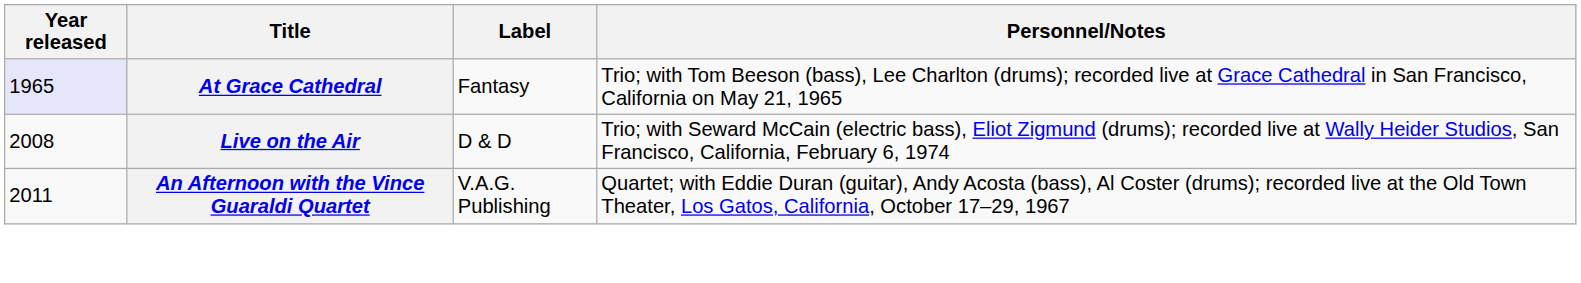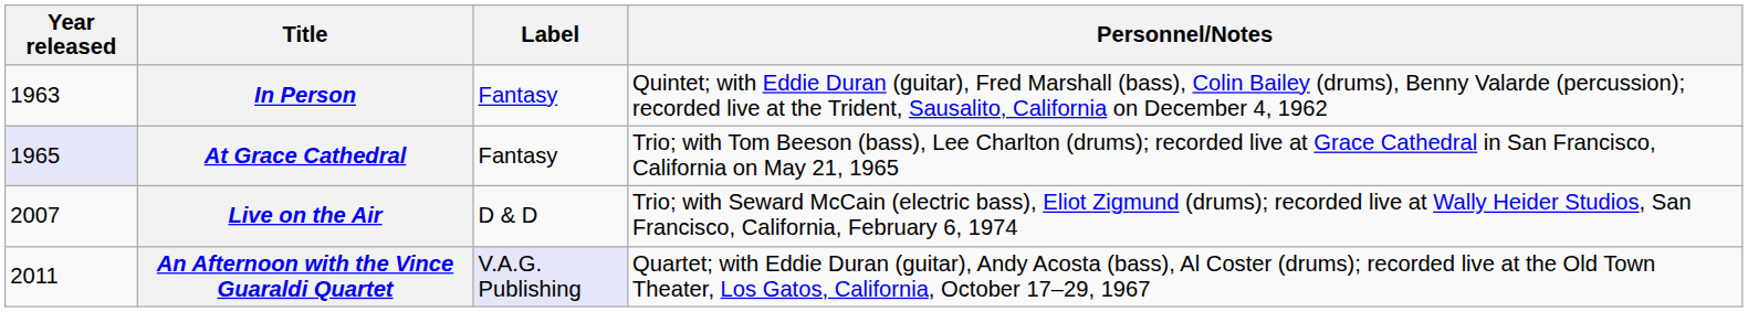 <table class="wikitable sortable">
 <tr>
 <th scope="col">Year released</th>
 <th scope="col">Title</th>
 <th scope="col">Label</th>
 <th scope="col">Personnel/Notes</th>
 </tr>
 <tr>
+<td>1963</td>
+<th scope="row"><em><a href='#'>In Person</a></em></th>
+<td><a href='#'>Fantasy</a></td>
+<td>Quintet; with <a href='#'>Eddie Duran</a> (guitar), Fred Marshall (bass), <a href='#'>Colin Bailey</a> (drums), Benny Valarde (percussion); recorded live at the Trident, <a href='#'>Sausalito, California</a> on December 4, 1962</td>
+</tr>
+<tr>
 <td style="background: lavender;">1965</td>
 <th scope="row"><em><a href='#'>At Grace Cathedral</a></em></th>
 <td>Fantasy</td>
 <td>Trio; with Tom Beeson (bass), Lee Charlton (drums); recorded live at <a href='#'>Grace Cathedral</a> in San Francisco, California on May 21, 1965</td>
 </tr>
 <tr>
-<td>2008</td>
+<td>2007</td>
 <th scope="row"><em><a href='#'>Live on the Air</a></em></th>
 <td>D & D</td>
 <td>Trio; with Seward McCain (electric bass), <a href='#'>Eliot Zigmund</a> (drums); recorded live at <a href='#'>Wally Heider Studios</a>, San Francisco, California, February 6, 1974</td>
 </tr>
 <tr>
 <td>2011</td>
 <th scope="row"><em><a href='#'>An Afternoon with the Vince Guaraldi Quartet</a></em></th>
-<td>V.A.G. Publishing</td>
+<td style="background: lavender;">V.A.G. Publishing</td>
 <td>Quartet; with Eddie Duran (guitar), Andy Acosta (bass), Al Coster (drums); recorded live at the Old Town Theater, <a href='#'>Los Gatos, California</a>, October 17–29, 1967</td>
 </tr>
 </table>
